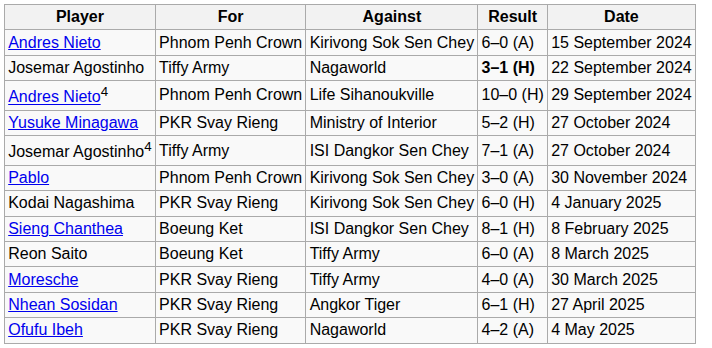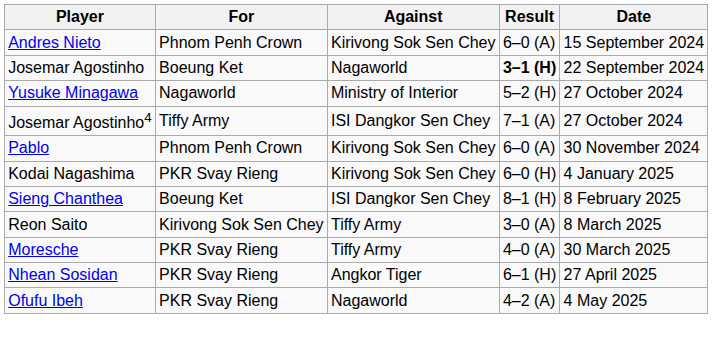 <table class="wikitable">
 <tr>
 <th>Player</th>
 <th>For</th>
 <th>Against</th>
 <th>Result</th>
 <th>Date</th>
 </tr>
 <tr>
 <td> <a href='#'>Andres Nieto</a></td>
 <td>Phnom Penh Crown</td>
 <td>Kirivong Sok Sen Chey</td>
 <td>6–0 (A)</td>
 <td>15 September 2024</td>
 </tr>
 <tr>
 <td> Josemar Agostinho</td>
-<td>Tiffy Army</td>
+<td>Boeung Ket</td>
 <td>Nagaworld</td>
 <td><strong>3–1 (H)</strong></td>
 <td>22 September 2024</td>
 </tr>
 <tr>
-<td> <a href='#'>Andres Nieto</a><sup>4</sup></td>
-<td>Phnom Penh Crown</td>
-<td>Life Sihanoukville</td>
-<td>10–0 (H)</td>
-<td>29 September 2024</td>
-</tr>
-<tr>
 <td> <a href='#'>Yusuke Minagawa</a></td>
-<td>PKR Svay Rieng</td>
+<td>Nagaworld</td>
 <td>Ministry of Interior</td>
 <td>5–2 (H)</td>
 <td>27 October 2024</td>
 </tr>
 <tr>
 <td> Josemar Agostinho<sup>4</sup></td>
 <td>Tiffy Army</td>
 <td>ISI Dangkor Sen Chey</td>
 <td>7–1 (A)</td>
 <td>27 October 2024</td>
 </tr>
 <tr>
 <td> <a href='#'>Pablo</a></td>
 <td>Phnom Penh Crown</td>
 <td>Kirivong Sok Sen Chey</td>
-<td>3–0 (A)</td>
+<td>6–0 (A)</td>
 <td>30 November 2024</td>
 </tr>
 <tr>
 <td> Kodai Nagashima</td>
 <td>PKR Svay Rieng</td>
 <td>Kirivong Sok Sen Chey</td>
 <td>6–0 (H)</td>
 <td>4 January 2025</td>
 </tr>
 <tr>
 <td> <a href='#'>Sieng Chanthea</a></td>
 <td>Boeung Ket</td>
 <td>ISI Dangkor Sen Chey</td>
 <td>8–1 (H)</td>
 <td>8 February 2025</td>
 </tr>
 <tr>
 <td> Reon Saito</td>
-<td>Boeung Ket</td>
+<td>Kirivong Sok Sen Chey</td>
 <td>Tiffy Army</td>
-<td>6–0 (A)</td>
+<td>3–0 (A)</td>
 <td>8 March 2025</td>
 </tr>
 <tr>
 <td> <a href='#'>Moresche</a></td>
 <td>PKR Svay Rieng</td>
 <td>Tiffy Army</td>
 <td>4–0 (A)</td>
 <td>30 March 2025</td>
 </tr>
 <tr>
 <td> <a href='#'>Nhean Sosidan</a></td>
 <td>PKR Svay Rieng</td>
 <td>Angkor Tiger</td>
 <td>6–1 (H)</td>
 <td>27 April 2025</td>
 </tr>
 <tr>
 <td> <a href='#'>Ofufu Ibeh</a></td>
 <td>PKR Svay Rieng</td>
 <td>Nagaworld</td>
 <td>4–2 (A)</td>
 <td>4 May 2025</td>
 </tr>
 <tr>
 </tr>
 </table>
